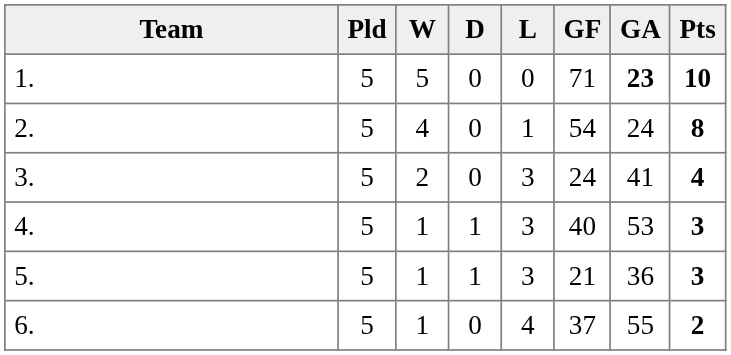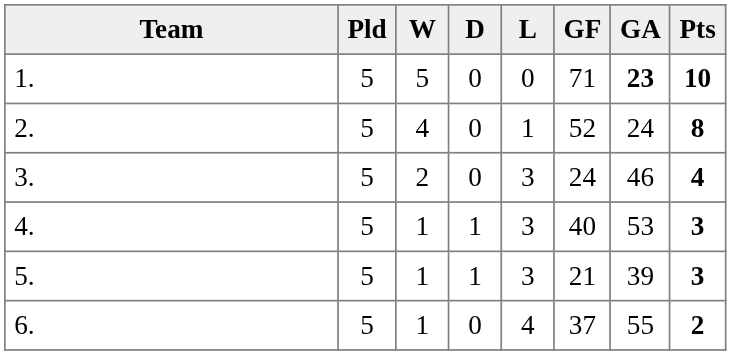 <table style=border-collapse:collapse border=1 cellspacing=0 cellpadding=5>
 <tr align=center bgcolor=#efefef>
 <th width=185>Team</th>
 <th width=20>Pld</th>
 <th width=20>W</th>
 <th width=20>D</th>
 <th width=20>L</th>
 <th width=20>GF</th>
 <th width=20>GA</th>
 <th width=20>Pts</th>
 </tr>
 <tr align=center>
 <td align=left>1. </td>
 <td>5</td>
 <td>5</td>
 <td>0</td>
 <td>0</td>
 <td>71</td>
 <td><strong>23</strong></td>
 <td><strong>10</strong></td>
 </tr>
 <tr align=center>
 <td align=left>2. </td>
 <td>5</td>
 <td>4</td>
 <td>0</td>
 <td>1</td>
-<td>54</td>
+<td>52</td>
 <td>24</td>
 <td><strong>8</strong></td>
 </tr>
 <tr align=center>
 <td align=left>3. </td>
 <td>5</td>
 <td>2</td>
 <td>0</td>
 <td>3</td>
 <td>24</td>
-<td>41</td>
+<td>46</td>
 <td><strong>4</strong></td>
 </tr>
 <tr align=center>
 <td align=left>4. </td>
 <td>5</td>
 <td>1</td>
 <td>1</td>
 <td>3</td>
 <td>40</td>
 <td>53</td>
 <td><strong>3</strong></td>
 </tr>
 <tr align=center>
 <td align=left>5. </td>
 <td>5</td>
 <td>1</td>
 <td>1</td>
 <td>3</td>
 <td>21</td>
-<td>36</td>
+<td>39</td>
 <td><strong>3</strong></td>
 </tr>
 <tr align=center>
 <td align=left>6. </td>
 <td>5</td>
 <td>1</td>
 <td>0</td>
 <td>4</td>
 <td>37</td>
 <td>55</td>
 <td><strong>2</strong></td>
 </tr>
 </table>
